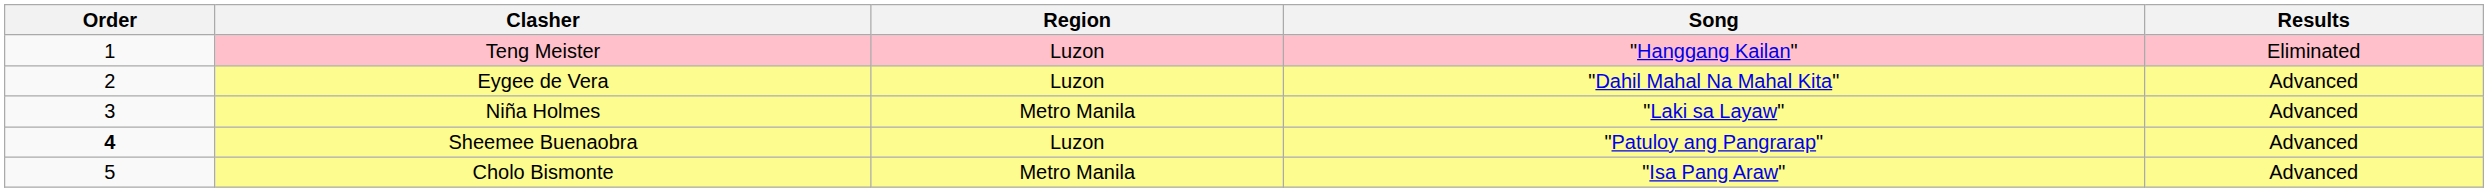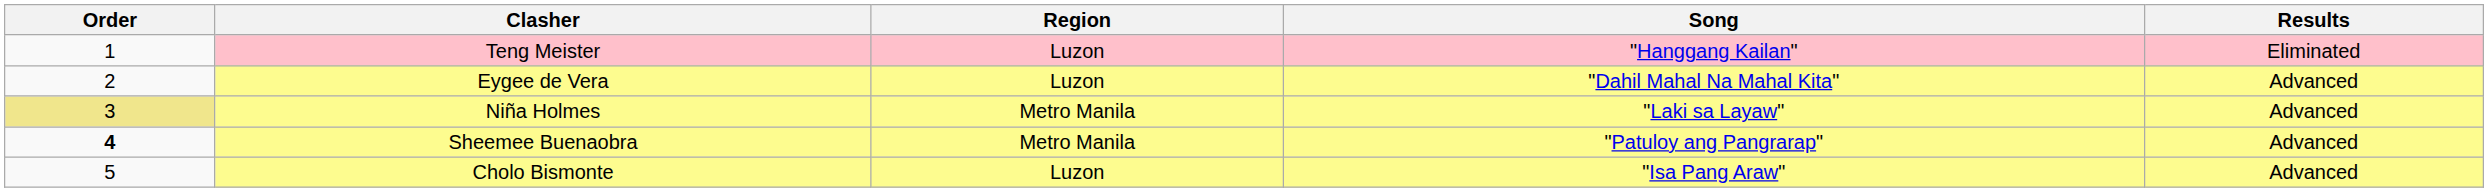 <table class="wikitable" style="text-align:center; line-height:17px; width:100%;">
 <tr>
 <th>Order</th>
 <th>Clasher</th>
 <th>Region</th>
 <th>Song</th>
 <th>Results</th>
 </tr>
 <tr>
 <td>1</td>
 <td style="background:pink;">Teng Meister</td>
 <td style="background:pink;">Luzon</td>
 <td style="background:pink;">"<a href='#'>Hanggang Kailan</a>"</td>
 <td style="background:pink;">Eliminated</td>
 </tr>
 <tr>
 <td>2</td>
 <td style="background:#fdfc8f;">Eygee de Vera</td>
 <td style="background:#fdfc8f;">Luzon</td>
 <td style="background:#fdfc8f;">"<a href='#'>Dahil Mahal Na Mahal Kita</a>"</td>
 <td style="background:#fdfc8f;">Advanced</td>
 </tr>
 <tr>
-<td>3</td>
+<td style="background: khaki;">3</td>
 <td style="background:#fdfc8f;">Niña Holmes</td>
 <td style="background:#fdfc8f;">Metro Manila</td>
 <td style="background:#fdfc8f;">"<a href='#'>Laki sa Layaw</a>"</td>
 <td style="background:#fdfc8f;">Advanced</td>
 </tr>
 <tr>
 <td><strong>4</strong></td>
 <td style="background:#fdfc8f;">Sheemee Buenaobra</td>
-<td style="background:#fdfc8f;">Luzon</td>
+<td style="background:#fdfc8f;">Metro Manila</td>
 <td style="background:#fdfc8f;">"<a href='#'>Patuloy ang Pangrarap</a>"</td>
 <td style="background:#fdfc8f;">Advanced</td>
 </tr>
 <tr>
 <td>5</td>
 <td style="background:#fdfc8f;">Cholo Bismonte</td>
-<td style="background:#fdfc8f;">Metro Manila</td>
+<td style="background:#fdfc8f;">Luzon</td>
 <td style="background:#fdfc8f;">"<a href='#'>Isa Pang Araw</a>"</td>
 <td style="background:#fdfc8f;">Advanced</td>
 </tr>
 </table>
